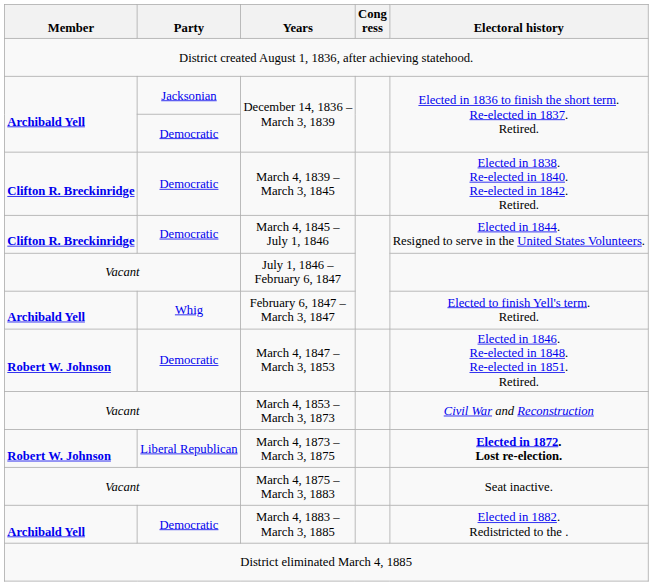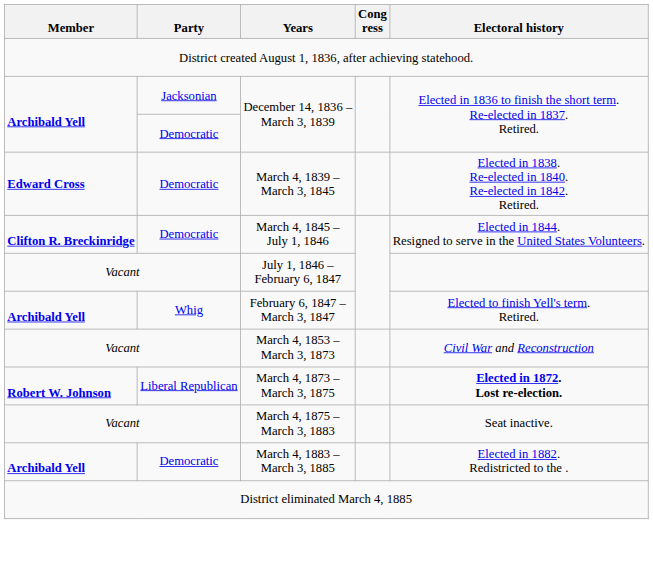 <table class=wikitable style="text-align:center">
 <tr valign=bottom>
 <th>Member</th>
 <th>Party</th>
 <th>Years</th>
 <th>Cong<br>ress</th>
 <th>Electoral history</th>
 </tr>
 <tr style="height:3em">
 <td colspan=5>District created August 1, 1836, after achieving statehood.</td>
 </tr>
 <tr style="height:3em">
 <td rowspan=2 align=left><br><strong><a href='#'>Archibald Yell</a></strong><br></td>
 <td><a href='#'>Jacksonian</a></td>
 <td rowspan=2 nowrap>December 14, 1836 –<br>March 3, 1839</td>
 <td rowspan=2></td>
 <td rowspan=2><a href='#'>Elected in 1836 to finish the short term</a>.<br><a href='#'>Re-elected in 1837</a>.<br>Retired.</td>
 </tr>
 <tr style="height:3em">
 <td><a href='#'>Democratic</a></td>
 </tr>
 <tr style="height:3em">
-<td align=left><br><strong><a href='#'>Clifton R. Breckinridge</a></strong><br></td>
+<td align=left><strong><a href='#'>Edward Cross</a></strong><br></td>
 <td><a href='#'>Democratic</a></td>
 <td nowrap>March 4, 1839 –<br>March 3, 1845</td>
 <td></td>
 <td><a href='#'>Elected in 1838</a>.<br><a href='#'>Re-elected in 1840</a>.<br><a href='#'>Re-elected in 1842</a>.<br>Retired.</td>
 </tr>
 <tr style="height:3em">
 <td align=left><br><strong><a href='#'>Clifton R. Breckinridge</a></strong><br></td>
 <td><a href='#'>Democratic</a></td>
 <td nowrap>March 4, 1845 –<br>July 1, 1846</td>
 <td rowspan=3></td>
 <td><a href='#'>Elected in 1844</a>.<br>Resigned to serve in the <a href='#'>United States Volunteers</a>.</td>
 </tr>
 <tr style="height:3em">
 <td colspan=2><em>Vacant</em></td>
 <td nowrap>July 1, 1846 –<br>February 6, 1847</td>
 <td></td>
 </tr>
 <tr style="height:3em">
 <td align=left><br><strong><a href='#'>Archibald Yell</a></strong><br></td>
 <td><a href='#'>Whig</a></td>
 <td nowrap>February 6, 1847 –<br>March 3, 1847</td>
 <td><a href='#'>Elected to finish Yell's term</a>.<br>Retired.</td>
-</tr>
-<tr style="height:3em">
-<td align=left><br><strong><a href='#'>Robert W. Johnson</a></strong><br></td>
-<td><a href='#'>Democratic</a></td>
-<td nowrap>March 4, 1847 –<br>March 3, 1853</td>
-<td></td>
-<td><a href='#'>Elected in 1846</a>.<br><a href='#'>Re-elected in 1848</a>.<br><a href='#'>Re-elected in 1851</a>.<br>Retired.</td>
 </tr>
 <tr style="height:3em">
 <td colspan=2><em>Vacant</em></td>
 <td>March 4, 1853 –<br>March 3, 1873</td>
 <td></td>
 <td><em><a href='#'>Civil War</a> and <a href='#'>Reconstruction</a></em></td>
 </tr>
 <tr style="height:3em">
 <td align=left><br><strong><a href='#'>Robert W. Johnson</a></strong><br></td>
 <td><a href='#'>Liberal Republican</a></td>
 <td nowrap>March 4, 1873 –<br>March 3, 1875</td>
 <td></td>
 <td><strong><a href='#'>Elected in 1872</a>.<br>Lost re-election.</strong></td>
 </tr>
 <tr style="height:3em">
 <td colspan=2><em>Vacant</em></td>
 <td>March 4, 1875 –<br>March 3, 1883</td>
 <td></td>
 <td>Seat inactive.</td>
 </tr>
 <tr style="height:3em">
 <td align=left><br><strong><a href='#'>Archibald Yell</a></strong><br></td>
 <td><a href='#'>Democratic</a></td>
 <td nowrap>March 4, 1883 –<br>March 3, 1885</td>
 <td></td>
 <td><a href='#'>Elected in 1882</a>.<br>Redistricted to the .</td>
 </tr>
 <tr style="height:3em">
 <td colspan=5>District eliminated March 4, 1885</td>
 </tr>
 </table>
